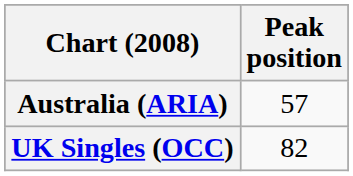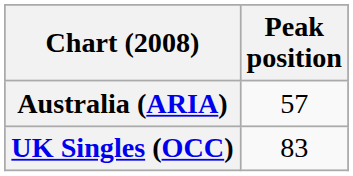 <table class="wikitable plainrowheaders">
 <tr>
 <th scope="col">Chart (2008)</th>
 <th scope="col">Peak <br> position</th>
 </tr>
 <tr>
 <th scope="row">Australia (<a href='#'>ARIA</a>)</th>
 <td style="text-align:center;">57</td>
 </tr>
 <tr>
 <th scope="row"><a href='#'>UK Singles</a> (<a href='#'>OCC</a>)</th>
-<td style="text-align:center;">82</td>
+<td style="text-align:center;">83</td>
 </tr>
 </table>
